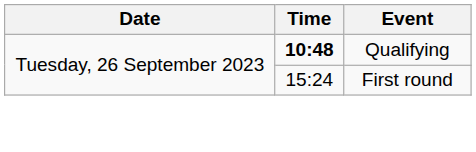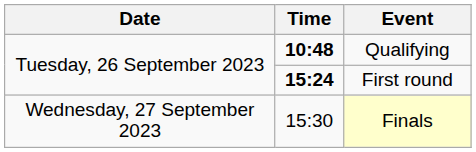 <table class = "wikitable" style="text-align:center;">
 <tr>
 <th width=220>Date</th>
 <th width=50>Time</th>
 <th width=100>Event</th>
 </tr>
 <tr>
 <td rowspan=2>Tuesday, 26 September 2023</td>
 <td><strong>10:48</strong></td>
 <td>Qualifying</td>
 </tr>
 <tr>
-<td>15:24</td>
+<td><strong>15:24</strong></td>
 <td>First round</td>
 </tr>
+<tr>
+<td>Wednesday, 27 September 2023</td>
+<td>15:30</td>
+<td bgcolor=ffffcc>Finals</td>
+</tr>
 </table>
